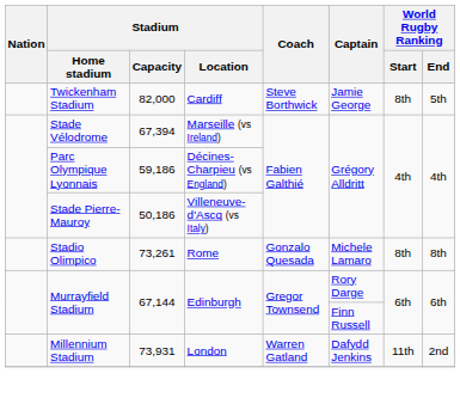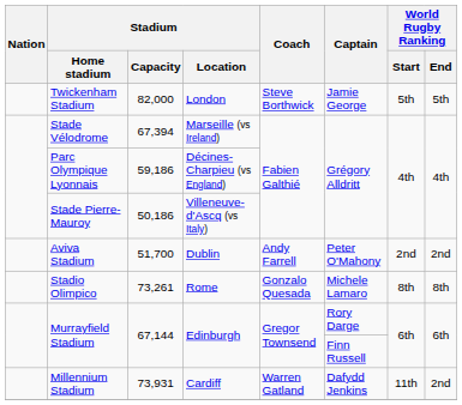 <table class="wikitable">
 <tr>
 <th rowspan="2">Nation</th>
 <th colspan="3">Stadium</th>
 <th rowspan="2">Coach</th>
 <th rowspan="2">Captain</th>
 <th colspan="2"><a href='#'>World Rugby Ranking</a></th>
 </tr>
 <tr>
 <th>Home stadium</th>
 <th>Capacity</th>
 <th>Location</th>
 <th>Start</th>
 <th>End</th>
 </tr>
 <tr>
 <td></td>
 <td><a href='#'>Twickenham Stadium</a></td>
 <td align=center>82,000</td>
-<td><a href='#'>Cardiff</a></td>
+<td><a href='#'>London</a></td>
 <td> <a href='#'>Steve Borthwick</a></td>
 <td><a href='#'>Jamie George</a></td>
-<td align=center>8th</td>
+<td align=center>5th</td>
 <td align=center>5th</td>
 </tr>
 <tr>
 <td rowspan="3"></td>
 <td><a href='#'>Stade Vélodrome</a></td>
 <td align=center>67,394</td>
 <td><a href='#'>Marseille</a> <small>(vs <a href='#'>Ireland</a>)</small></td>
 <td rowspan="3"> <a href='#'>Fabien Galthié</a></td>
 <td rowspan="3"><a href='#'>Grégory Alldritt</a></td>
 <td rowspan="3" align=center>4th</td>
 <td rowspan="3" align=center>4th</td>
 </tr>
 <tr>
 <td><a href='#'>Parc Olympique Lyonnais</a></td>
 <td align=center>59,186</td>
 <td><a href='#'>Décines-Charpieu</a> <small>(vs <a href='#'>England</a>)</small></td>
 </tr>
 <tr>
 <td><a href='#'>Stade Pierre-Mauroy</a></td>
 <td align=center>50,186</td>
 <td><a href='#'>Villeneuve-d'Ascq</a> <small>(vs <a href='#'>Italy</a>)</small></td>
+</tr>
+<tr>
+<td></td>
+<td><a href='#'>Aviva Stadium</a></td>
+<td align=center>51,700</td>
+<td><a href='#'>Dublin</a></td>
+<td> <a href='#'>Andy Farrell</a></td>
+<td><a href='#'>Peter O'Mahony</a></td>
+<td align=center>2nd</td>
+<td align=center>2nd</td>
 </tr>
 <tr>
 <td></td>
 <td><a href='#'>Stadio Olimpico</a></td>
 <td align=center>73,261</td>
 <td><a href='#'>Rome</a></td>
 <td> <a href='#'>Gonzalo Quesada</a></td>
 <td><a href='#'>Michele Lamaro</a></td>
 <td align=center>8th</td>
 <td align=center>8th</td>
 </tr>
 <tr>
 <td rowspan=2></td>
 <td rowspan=2><a href='#'>Murrayfield Stadium</a></td>
 <td align=center rowspan=2>67,144</td>
 <td rowspan=2><a href='#'>Edinburgh</a></td>
 <td rowspan=2> <a href='#'>Gregor Townsend</a></td>
 <td><a href='#'>Rory Darge</a></td>
 <td align=center rowspan=2>6th</td>
 <td align=center rowspan=2>6th</td>
 </tr>
 <tr>
 <td><a href='#'>Finn Russell</a></td>
 </tr>
 <tr>
 <td></td>
 <td><a href='#'>Millennium Stadium</a></td>
 <td align=center>73,931</td>
-<td><a href='#'>London</a></td>
+<td><a href='#'>Cardiff</a></td>
 <td> <a href='#'>Warren Gatland</a></td>
 <td><a href='#'>Dafydd Jenkins</a></td>
 <td align=center>11th</td>
 <td align=center>2nd</td>
 </tr>
 <tr>
 </tr>
 </table>
